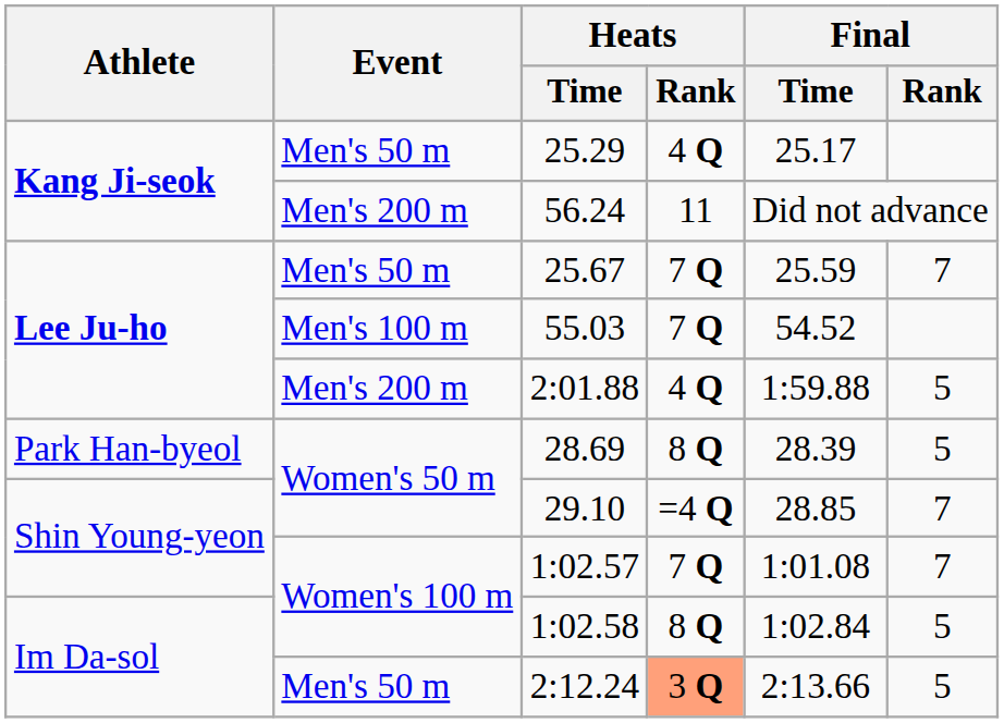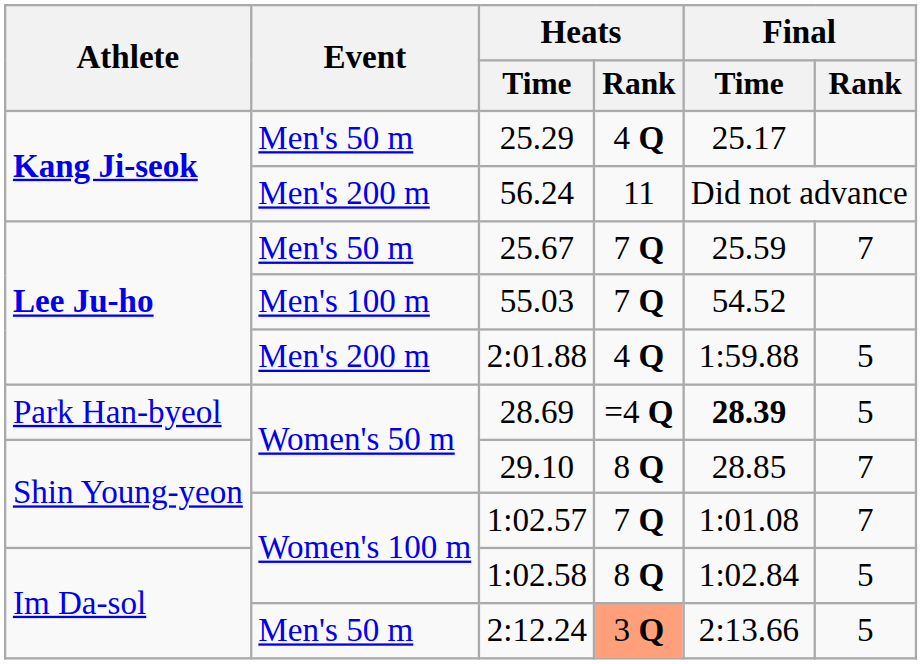 <table class=wikitable style="font-size:90%; text-align:center;">
 <tr>
 <th rowspan="2">Athlete</th>
 <th rowspan="2">Event</th>
 <th colspan="2">Heats</th>
 <th colspan="2">Final</th>
 </tr>
 <tr style=font-size:95%>
 <th>Time</th>
 <th>Rank</th>
 <th>Time</th>
 <th>Rank</th>
 </tr>
 <tr>
 <td align=left rowspan=2><strong><a href='#'>Kang Ji-seok</a></strong></td>
 <td align=left><a href='#'>Men's 50 m</a></td>
 <td>25.29</td>
 <td>4 <strong>Q</strong></td>
 <td>25.17</td>
 <td></td>
 </tr>
 <tr>
 <td align=left><a href='#'>Men's 200 m</a></td>
 <td>56.24</td>
 <td>11</td>
 <td colspan=2>Did not advance</td>
 </tr>
 <tr>
 <td align=left rowspan=3><strong><a href='#'>Lee Ju-ho</a></strong></td>
 <td align=left><a href='#'>Men's 50 m</a></td>
 <td>25.67</td>
 <td>7 <strong>Q</strong></td>
 <td>25.59</td>
 <td>7</td>
 </tr>
 <tr>
 <td align=left><a href='#'>Men's 100 m</a></td>
 <td>55.03</td>
 <td>7 <strong>Q</strong></td>
 <td>54.52</td>
 <td></td>
 </tr>
 <tr>
 <td align=left><a href='#'>Men's 200 m</a></td>
 <td>2:01.88</td>
 <td>4 <strong>Q</strong></td>
 <td>1:59.88</td>
 <td>5</td>
 </tr>
 <tr>
 <td align=left><a href='#'>Park Han-byeol</a></td>
 <td align=left rowspan=2><a href='#'>Women's 50 m</a></td>
 <td>28.69</td>
-<td>8 <strong>Q</strong></td>
-<td>28.39</td>
+<td>=4 <strong>Q</strong></td>
+<td><strong>28.39</strong></td>
 <td>5</td>
 </tr>
 <tr>
 <td align=left rowspan=2><a href='#'>Shin Young-yeon</a></td>
 <td>29.10</td>
-<td>=4 <strong>Q</strong></td>
+<td>8 <strong>Q</strong></td>
 <td>28.85</td>
 <td>7</td>
 </tr>
 <tr>
 <td align=left rowspan=2><a href='#'>Women's 100 m</a></td>
 <td>1:02.57</td>
 <td>7 <strong>Q</strong></td>
 <td>1:01.08</td>
 <td>7</td>
 </tr>
 <tr>
 <td align=left rowspan=2><a href='#'>Im Da-sol</a></td>
 <td>1:02.58</td>
 <td>8 <strong>Q</strong></td>
 <td>1:02.84</td>
 <td>5</td>
 </tr>
 <tr>
 <td align=left><a href='#'>Men's 50 m</a></td>
 <td>2:12.24</td>
 <td style="background: lightsalmon;">3 <strong>Q</strong></td>
 <td>2:13.66</td>
 <td>5</td>
 </tr>
 </table>
